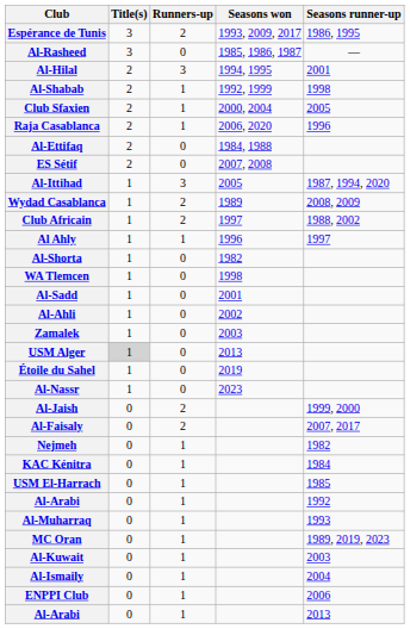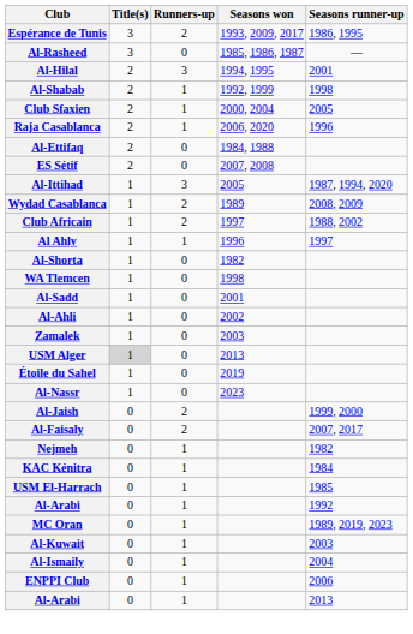 <table class="wikitable sortable plainrowheaders">
 <tr>
 <th scope="col">Club</th>
 <th scope="col">Title(s)</th>
 <th scope="col">Runners-up</th>
 <th scope="col">Seasons won</th>
 <th scope="col">Seasons runner-up</th>
 </tr>
 <tr>
 <th scope="row"> <a href='#'>Espérance de Tunis</a></th>
 <td style="text-align:center;">3</td>
 <td style="text-align:center;">2</td>
 <td><a href='#'>1993</a>, <a href='#'>2009</a>, <a href='#'>2017</a></td>
 <td><a href='#'>1986</a>, <a href='#'>1995</a></td>
 </tr>
 <tr>
 <th scope="row"> <a href='#'>Al-Rasheed</a></th>
 <td style="text-align:center;">3</td>
 <td style="text-align:center;">0</td>
 <td><a href='#'>1985</a>, <a href='#'>1986</a>, <a href='#'>1987</a></td>
 <td style="text-align:center;">—</td>
 </tr>
 <tr>
 <th scope="row"> <a href='#'>Al-Hilal</a></th>
 <td style="text-align:center;">2</td>
 <td style="text-align:center;">3</td>
 <td><a href='#'>1994</a>, <a href='#'>1995</a></td>
 <td><a href='#'>2001</a></td>
 </tr>
 <tr>
 <th scope="row"> <a href='#'>Al-Shabab</a></th>
 <td style="text-align:center;">2</td>
 <td style="text-align:center;">1</td>
 <td><a href='#'>1992</a>, <a href='#'>1999</a></td>
 <td><a href='#'>1998</a></td>
 </tr>
 <tr>
 <th scope="row"> <a href='#'>Club Sfaxien</a></th>
 <td style="text-align:center;">2</td>
 <td style="text-align:center;">1</td>
 <td><a href='#'>2000</a>, <a href='#'>2004</a></td>
 <td><a href='#'>2005</a></td>
 </tr>
 <tr>
 <th scope="row"> <a href='#'>Raja Casablanca</a></th>
 <td style="text-align:center;">2</td>
 <td style="text-align:center;">1</td>
 <td><a href='#'>2006</a>, <a href='#'>2020</a></td>
 <td><a href='#'>1996</a></td>
 </tr>
 <tr>
 <th scope="row"> <a href='#'>Al-Ettifaq</a></th>
 <td style="text-align:center;">2</td>
 <td style="text-align:center;">0</td>
 <td><a href='#'>1984</a>, <a href='#'>1988</a></td>
 <td></td>
 </tr>
 <tr>
 <th scope="row"> <a href='#'>ES Sétif</a></th>
 <td style="text-align:center;">2</td>
 <td style="text-align:center;">0</td>
 <td><a href='#'>2007</a>, <a href='#'>2008</a></td>
 <td></td>
 </tr>
 <tr>
 <th scope="row"> <a href='#'>Al-Ittihad</a></th>
 <td style="text-align:center;">1</td>
 <td style="text-align:center;">3</td>
 <td><a href='#'>2005</a></td>
 <td><a href='#'>1987</a>, <a href='#'>1994</a>, <a href='#'>2020</a></td>
 </tr>
 <tr>
 <th scope="row"> <a href='#'>Wydad Casablanca</a></th>
 <td style="text-align:center;">1</td>
 <td style="text-align:center;">2</td>
 <td><a href='#'>1989</a></td>
 <td><a href='#'>2008</a>, <a href='#'>2009</a></td>
 </tr>
 <tr>
 <th scope="row"> <a href='#'>Club Africain</a></th>
 <td style="text-align:center;">1</td>
 <td style="text-align:center;">2</td>
 <td><a href='#'>1997</a></td>
 <td><a href='#'>1988</a>, <a href='#'>2002</a></td>
 </tr>
 <tr>
 <th scope="row"> <a href='#'>Al Ahly</a></th>
 <td style="text-align:center;">1</td>
 <td style="text-align:center;">1</td>
 <td><a href='#'>1996</a></td>
 <td><a href='#'>1997</a></td>
 </tr>
 <tr>
 <th scope="row"> <a href='#'>Al-Shorta</a></th>
 <td style="text-align:center;">1</td>
 <td style="text-align:center;">0</td>
 <td><a href='#'>1982</a></td>
 <td></td>
 </tr>
 <tr>
 <th scope="row"> <a href='#'>WA Tlemcen</a></th>
 <td style="text-align:center;">1</td>
 <td style="text-align:center;">0</td>
 <td><a href='#'>1998</a></td>
 <td></td>
 </tr>
 <tr>
 <th scope="row"> <a href='#'>Al-Sadd</a></th>
 <td style="text-align:center;">1</td>
 <td style="text-align:center;">0</td>
 <td><a href='#'>2001</a></td>
 <td></td>
 </tr>
 <tr>
 <th scope="row"> <a href='#'>Al-Ahli</a></th>
 <td style="text-align:center;">1</td>
 <td style="text-align:center;">0</td>
 <td><a href='#'>2002</a></td>
 <td></td>
 </tr>
 <tr>
 <th scope="row"> <a href='#'>Zamalek</a></th>
 <td style="text-align:center;">1</td>
 <td style="text-align:center;">0</td>
 <td><a href='#'>2003</a></td>
 <td></td>
 </tr>
 <tr>
 <th scope="row"> <a href='#'>USM Alger</a></th>
 <td style="background: lightgrey; text-align:center;">1</td>
 <td style="text-align:center;">0</td>
 <td><a href='#'>2013</a></td>
 <td></td>
 </tr>
 <tr>
 <th scope="row"> <a href='#'>Étoile du Sahel</a></th>
 <td style="text-align:center;">1</td>
 <td style="text-align:center;">0</td>
 <td><a href='#'>2019</a></td>
 <td></td>
 </tr>
 <tr>
 <th scope="row"> <a href='#'>Al-Nassr</a></th>
 <td style="text-align:center;">1</td>
 <td style="text-align:center;">0</td>
 <td><a href='#'>2023</a></td>
 <td></td>
 </tr>
 <tr>
 <th scope="row"> <a href='#'>Al-Jaish</a></th>
 <td style="text-align:center;">0</td>
 <td style="text-align:center;">2</td>
 <td></td>
 <td><a href='#'>1999</a>, <a href='#'>2000</a></td>
 </tr>
 <tr>
 <th scope="row"> <a href='#'>Al-Faisaly</a></th>
 <td style="text-align:center;">0</td>
 <td style="text-align:center;">2</td>
 <td></td>
 <td><a href='#'>2007</a>, <a href='#'>2017</a></td>
 </tr>
 <tr>
 <th scope="row"> <a href='#'>Nejmeh</a></th>
 <td style="text-align:center;">0</td>
 <td style="text-align:center;">1</td>
 <td></td>
 <td><a href='#'>1982</a></td>
 </tr>
 <tr>
 <th scope="row"> <a href='#'>KAC Kénitra</a></th>
 <td style="text-align:center;">0</td>
 <td style="text-align:center;">1</td>
 <td></td>
 <td><a href='#'>1984</a></td>
 </tr>
 <tr>
 <th scope="row"> <a href='#'>USM El-Harrach</a></th>
 <td style="text-align:center;">0</td>
 <td style="text-align:center;">1</td>
 <td></td>
 <td><a href='#'>1985</a></td>
 </tr>
 <tr>
 <th scope="row"> <a href='#'>Al-Arabi</a></th>
 <td style="text-align:center;">0</td>
 <td style="text-align:center;">1</td>
 <td></td>
 <td><a href='#'>1992</a></td>
 </tr>
 <tr>
-<th scope="row"> <a href='#'>Al-Muharraq</a></th>
-<td style="text-align:center;">0</td>
-<td style="text-align:center;">1</td>
-<td></td>
-<td><a href='#'>1993</a></td>
-</tr>
-<tr>
 <th scope="row"> <a href='#'>MC Oran</a></th>
 <td style="text-align:center;">0</td>
 <td style="text-align:center;">1</td>
 <td></td>
 <td><a href='#'>1989</a>, <a href='#'>2019</a>, <a href='#'>2023</a></td>
 </tr>
 <tr>
 <th scope="row"> <a href='#'>Al-Kuwait</a></th>
 <td style="text-align:center;">0</td>
 <td style="text-align:center;">1</td>
 <td></td>
 <td><a href='#'>2003</a></td>
 </tr>
 <tr>
 <th scope="row"> <a href='#'>Al-Ismaily</a></th>
 <td style="text-align:center;">0</td>
 <td style="text-align:center;">1</td>
 <td></td>
 <td><a href='#'>2004</a></td>
 </tr>
 <tr>
 <th scope="row"> <a href='#'>ENPPI Club</a></th>
 <td style="text-align:center;">0</td>
 <td style="text-align:center;">1</td>
 <td></td>
 <td><a href='#'>2006</a></td>
 </tr>
 <tr>
 <th scope="row"> <a href='#'>Al-Arabi</a></th>
 <td style="text-align:center;">0</td>
 <td style="text-align:center;">1</td>
 <td></td>
 <td><a href='#'>2013</a></td>
 </tr>
 </table>
